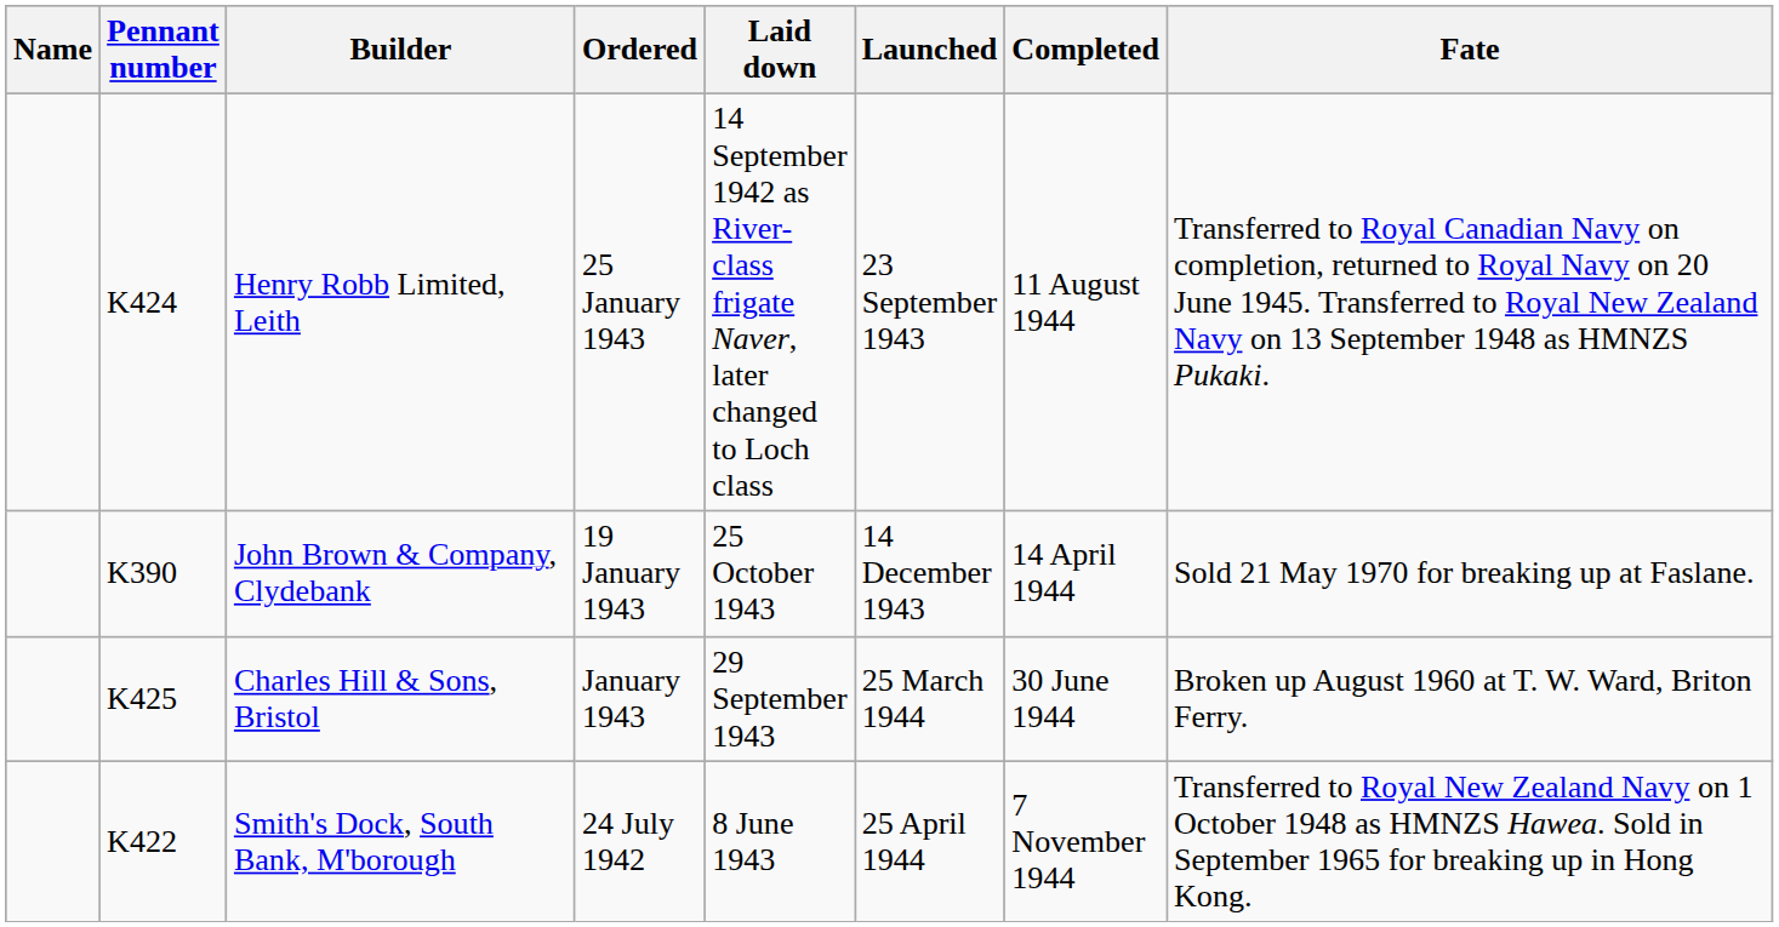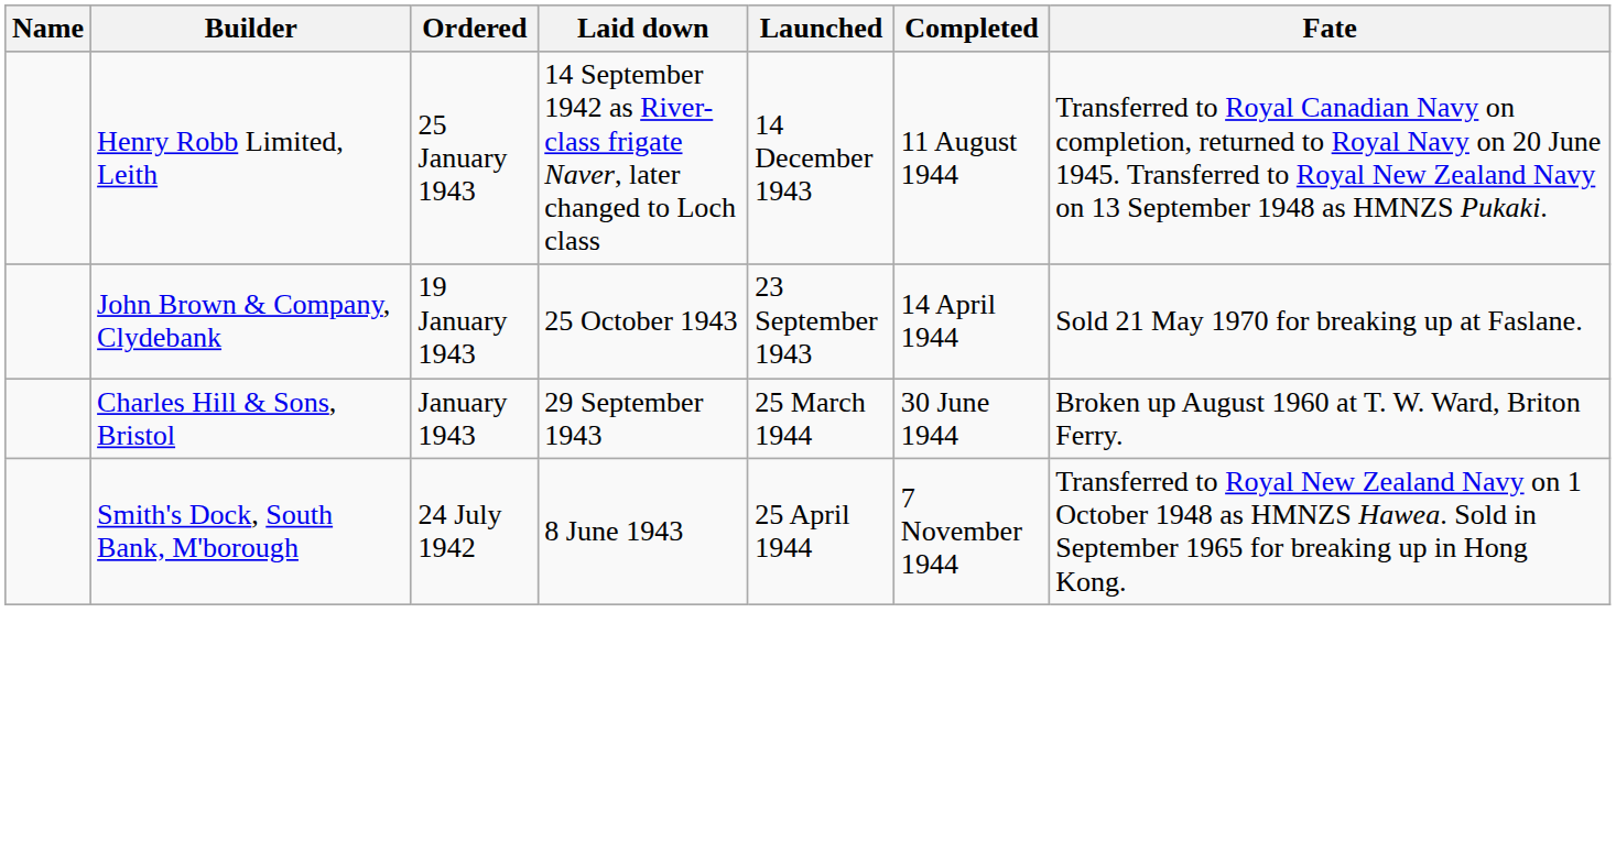 <table class="wikitable sortable" style="font-size:97%;">
 <tr>
 <th>Name</th>
-<th><a href='#'>Pennant number</a></th>
 <th width="20%">Builder</th>
 <th>Ordered</th>
 <th>Laid down</th>
 <th>Launched</th>
 <th>Completed</th>
 <th width="35%">Fate</th>
 </tr>
 <tr>
 <td></td>
-<td>K424</td>
 <td><a href='#'>Henry Robb</a> Limited, <a href='#'>Leith</a></td>
 <td>25 January 1943</td>
 <td>14 September 1942 as <a href='#'>River-class frigate</a> <em>Naver</em>, later changed to Loch class</td>
-<td>23 September 1943</td>
+<td>14 December 1943</td>
 <td>11 August 1944</td>
 <td>Transferred to <a href='#'>Royal Canadian Navy</a> on completion, returned to <a href='#'>Royal Navy</a> on 20 June 1945. Transferred to <a href='#'>Royal New Zealand Navy</a> on 13 September 1948 as HMNZS <em>Pukaki</em>.</td>
 </tr>
 <tr>
 <td></td>
-<td>K390</td>
 <td><a href='#'>John Brown & Company</a>, <a href='#'>Clydebank</a></td>
 <td>19 January 1943</td>
 <td>25 October 1943</td>
-<td>14 December 1943</td>
+<td>23 September 1943</td>
 <td>14 April 1944</td>
 <td>Sold 21 May 1970 for breaking up at Faslane.</td>
 </tr>
 <tr>
 <td></td>
-<td>K425</td>
 <td><a href='#'>Charles Hill & Sons</a>, <a href='#'>Bristol</a></td>
 <td>January 1943</td>
 <td>29 September 1943</td>
 <td>25 March 1944</td>
 <td>30 June 1944</td>
 <td>Broken up August 1960 at T. W. Ward, Briton Ferry.</td>
 </tr>
 <tr>
 <td></td>
-<td>K422</td>
 <td><a href='#'>Smith's Dock</a>, <a href='#'>South Bank, M'borough</a></td>
 <td>24 July 1942</td>
 <td>8 June 1943</td>
 <td>25 April 1944</td>
 <td>7 November 1944</td>
 <td>Transferred to <a href='#'>Royal New Zealand Navy</a> on 1 October 1948 as HMNZS <em>Hawea</em>. Sold in September 1965 for breaking up in Hong Kong.</td>
 </tr>
 </table>
